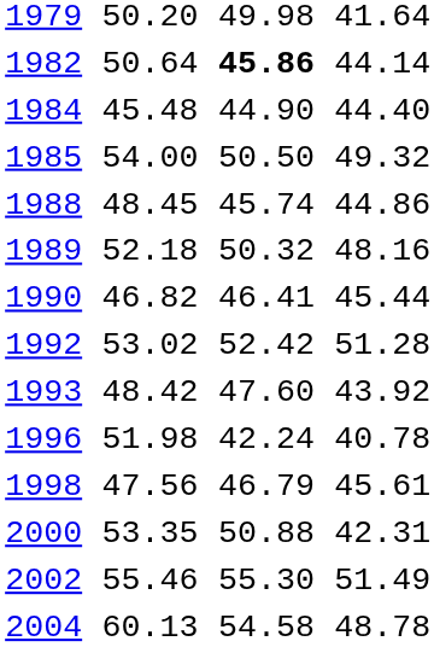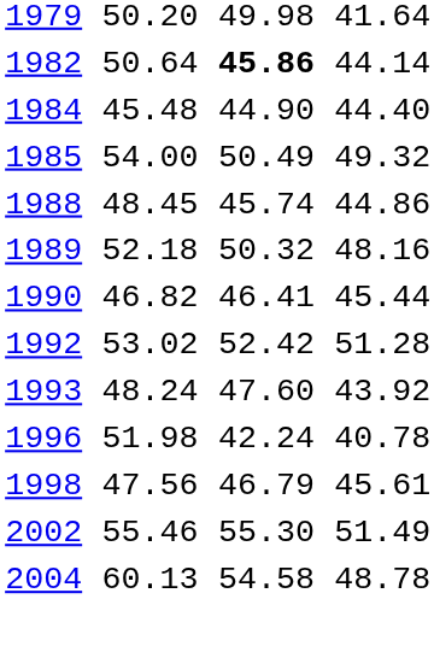 <table>
 <tr valign="top">
 <td><a href='#'>1979</a><br></td>
 <td></td>
 <td>50.20</td>
 <td></td>
 <td>49.98</td>
 <td></td>
 <td>41.64</td>
 </tr>
 <tr valign="top">
 <td><a href='#'>1982</a><br></td>
 <td></td>
 <td>50.64</td>
 <td></td>
 <td><strong>45.86</strong></td>
 <td></td>
 <td>44.14</td>
 </tr>
 <tr valign="top">
 <td><a href='#'>1984</a><br></td>
 <td></td>
 <td>45.48</td>
 <td></td>
 <td>44.90</td>
 <td></td>
 <td>44.40</td>
 </tr>
 <tr valign="top">
 <td><a href='#'>1985</a><br></td>
 <td></td>
 <td>54.00</td>
 <td></td>
-<td>50.50</td>
+<td>50.49</td>
 <td></td>
 <td>49.32</td>
 </tr>
 <tr valign="top">
 <td><a href='#'>1988</a><br></td>
 <td></td>
 <td>48.45</td>
 <td></td>
 <td>45.74</td>
 <td></td>
 <td>44.86</td>
 </tr>
 <tr valign="top">
 <td><a href='#'>1989</a><br></td>
 <td></td>
 <td>52.18</td>
 <td></td>
 <td>50.32</td>
 <td></td>
 <td>48.16</td>
 </tr>
 <tr valign="top">
 <td><a href='#'>1990</a><br></td>
 <td></td>
 <td>46.82</td>
 <td></td>
 <td>46.41</td>
 <td></td>
 <td>45.44</td>
 </tr>
 <tr valign="top">
 <td><a href='#'>1992</a><br></td>
 <td></td>
 <td>53.02</td>
 <td></td>
 <td>52.42</td>
 <td></td>
 <td>51.28</td>
 </tr>
 <tr valign="top">
 <td><a href='#'>1993</a><br></td>
 <td></td>
-<td>48.42</td>
+<td>48.24</td>
 <td></td>
 <td>47.60</td>
 <td></td>
 <td>43.92</td>
 </tr>
 <tr valign="top">
 <td><a href='#'>1996</a><br></td>
 <td></td>
 <td>51.98</td>
 <td></td>
 <td>42.24</td>
 <td></td>
 <td>40.78</td>
 </tr>
 <tr valign="top">
 <td><a href='#'>1998</a><br></td>
 <td></td>
 <td>47.56</td>
 <td></td>
 <td>46.79</td>
 <td></td>
 <td>45.61</td>
 </tr>
 <tr valign="top">
-<td><a href='#'>2000</a><br></td>
-<td></td>
-<td>53.35</td>
-<td></td>
-<td>50.88</td>
-<td></td>
-<td>42.31</td>
-</tr>
-<tr valign="top">
 <td><a href='#'>2002</a><br></td>
 <td></td>
 <td>55.46</td>
 <td></td>
 <td>55.30</td>
 <td></td>
 <td>51.49</td>
 </tr>
 <tr valign="top">
 <td><a href='#'>2004</a><br></td>
 <td></td>
 <td>60.13</td>
 <td></td>
 <td>54.58</td>
 <td></td>
 <td>48.78</td>
 </tr>
 </table>
